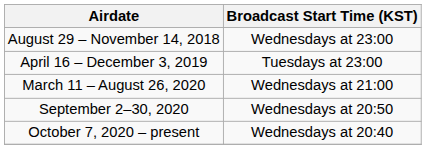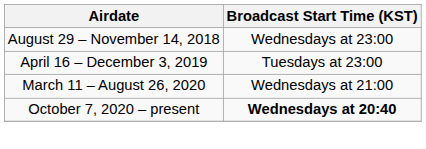 <table class=wikitable style=text-align:center>
 <tr>
 <th>Airdate</th>
 <th>Broadcast Start Time (KST)</th>
 </tr>
 <tr>
 <td>August 29 – November 14, 2018</td>
 <td>Wednesdays at 23:00</td>
 </tr>
 <tr>
 <td>April 16 – December 3, 2019</td>
 <td>Tuesdays at 23:00</td>
 </tr>
 <tr>
 <td>March 11 – August 26, 2020</td>
 <td>Wednesdays at 21:00</td>
 </tr>
 <tr>
-<td>September 2–30, 2020</td>
-<td>Wednesdays at 20:50</td>
-</tr>
-<tr>
 <td>October 7, 2020 – present</td>
-<td>Wednesdays at 20:40</td>
+<td><strong>Wednesdays at 20:40</strong></td>
 </tr>
 <tr>
 </tr>
 </table>
